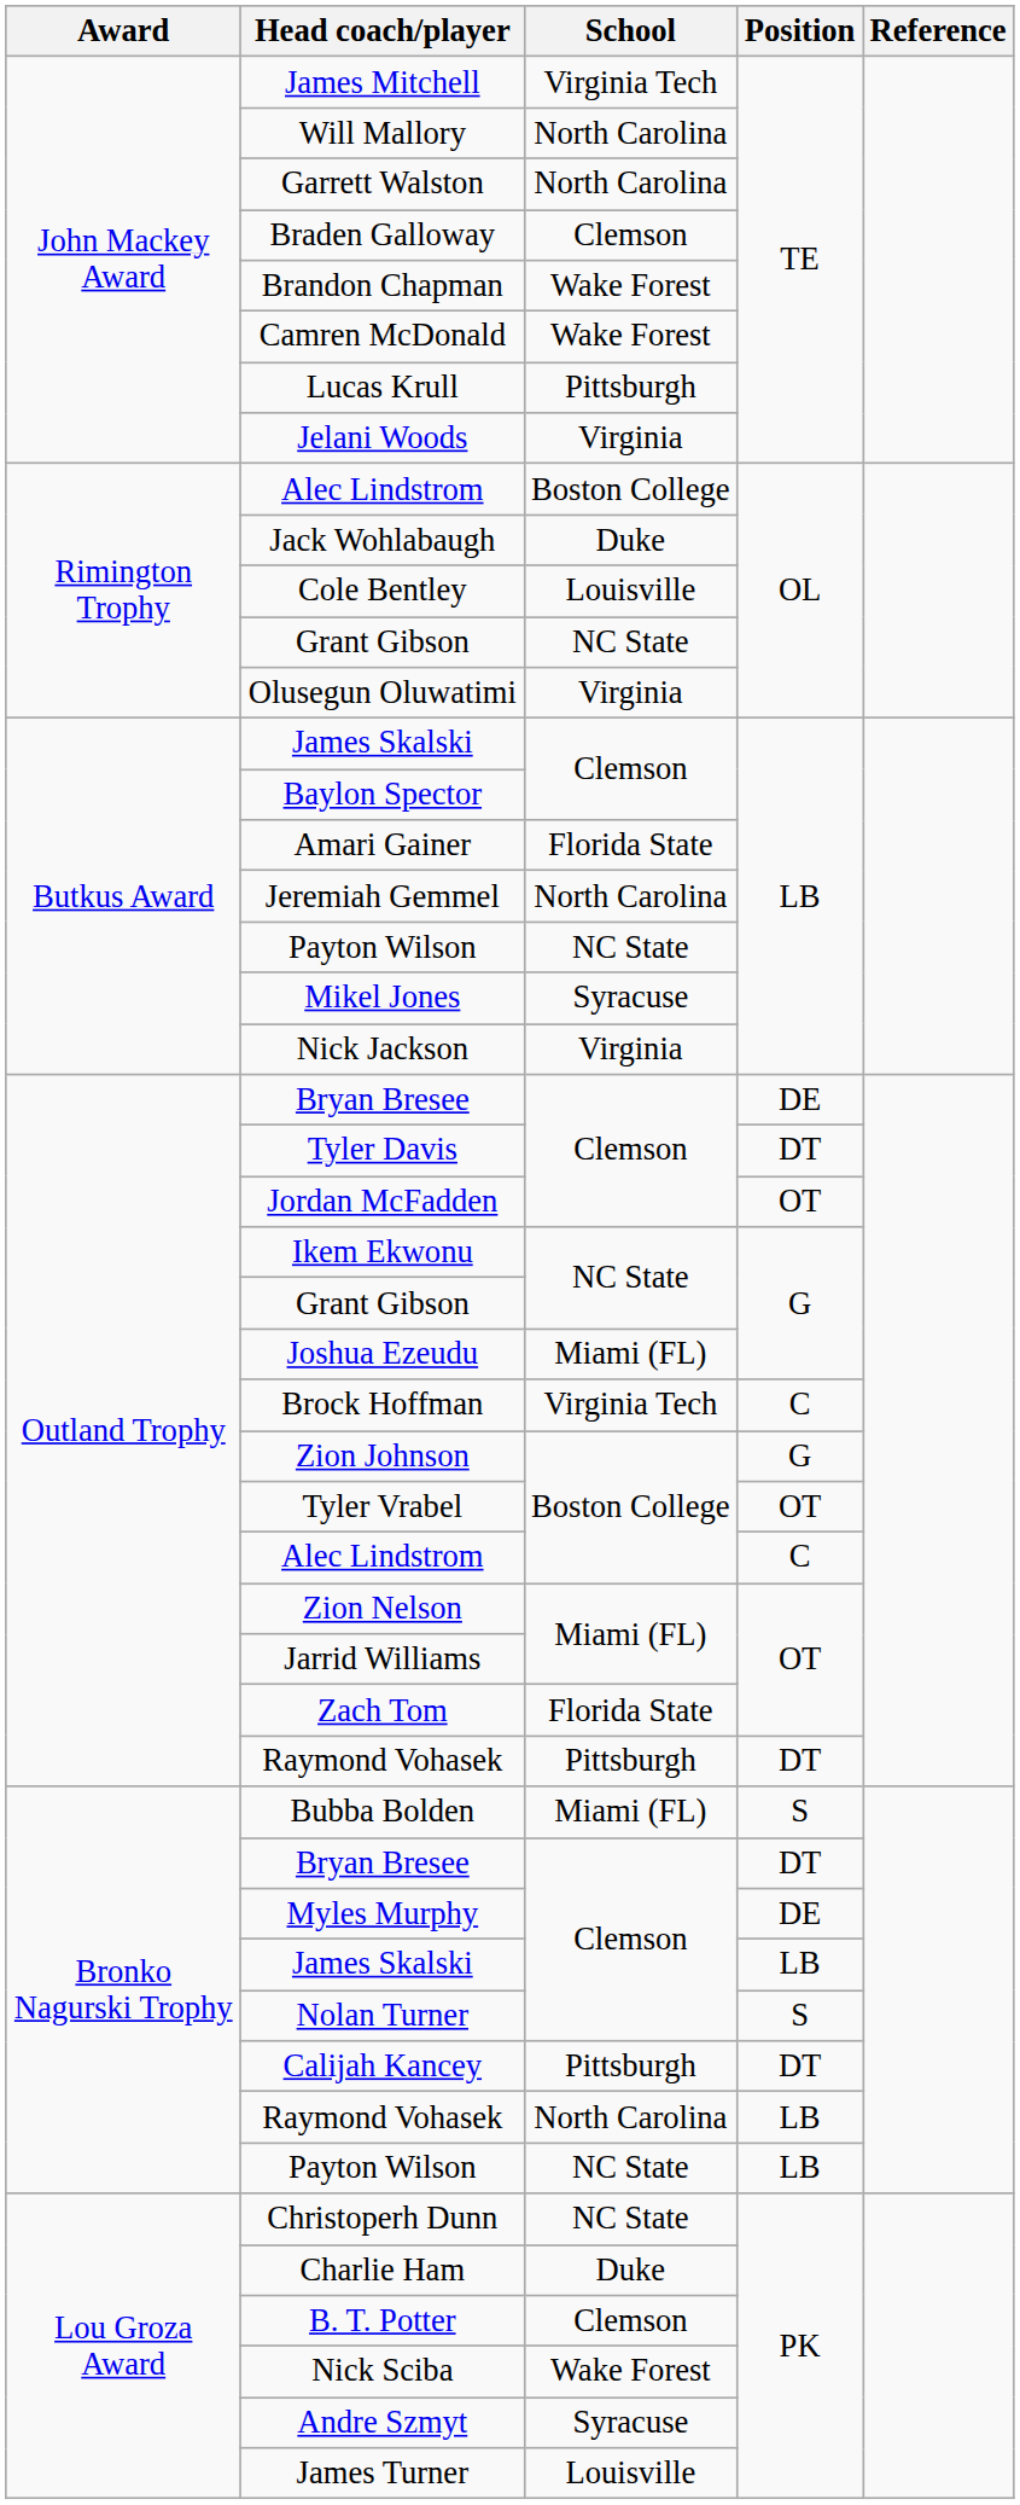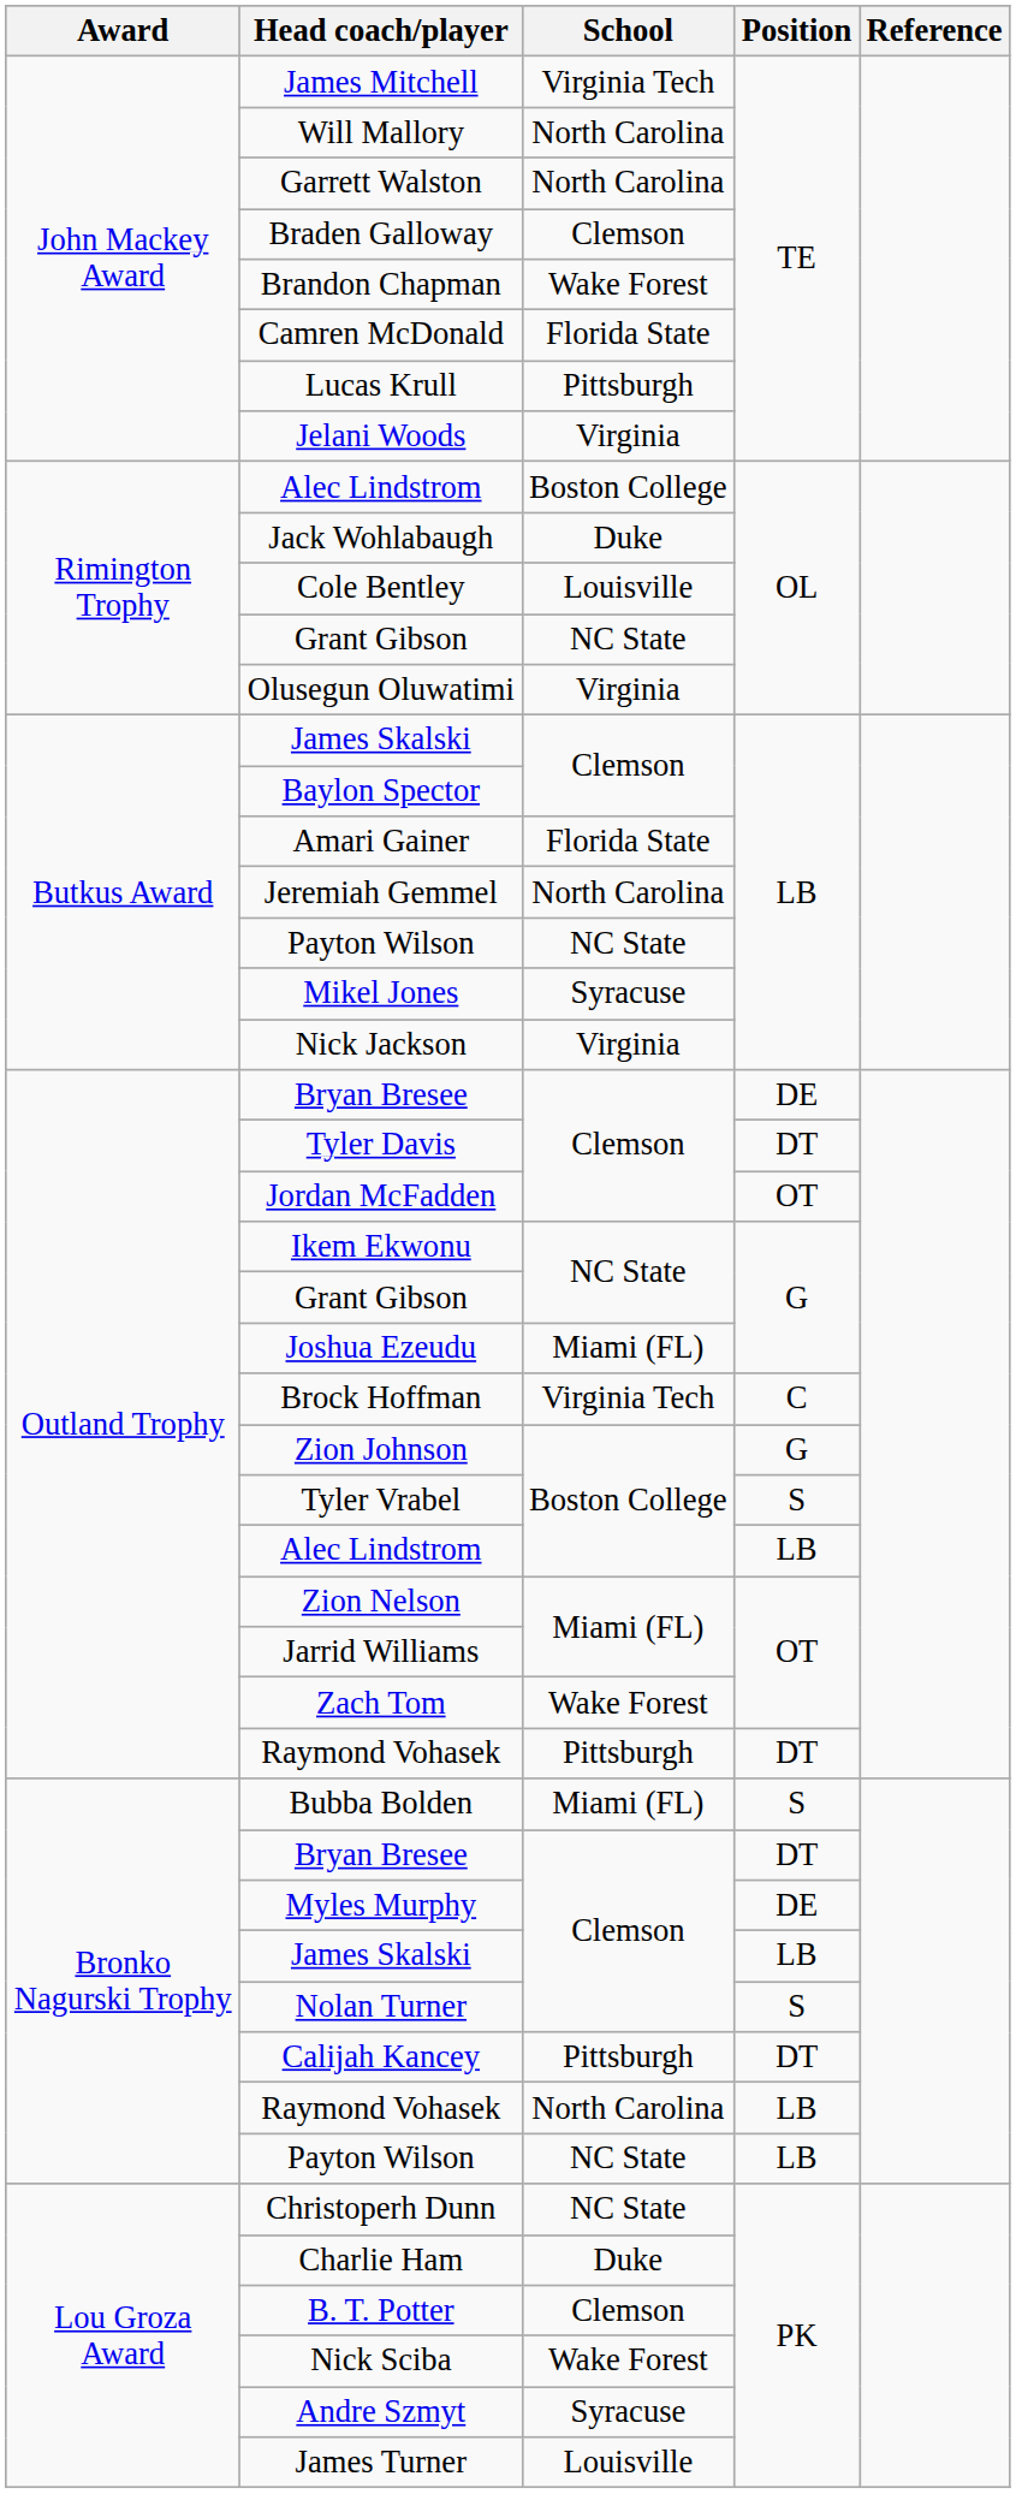 <table class="wikitable sortable" style="text-align: center;">
 <tr>
 <th style="width:110px;">Award</th>
 <th>Head coach/player</th>
 <th>School</th>
 <th>Position</th>
 <th>Reference</th>
 </tr>
 <tr>
 <td rowspan=8><a href='#'>John Mackey Award</a></td>
 <td><a href='#'>James Mitchell</a></td>
 <td>Virginia Tech</td>
 <td rowspan=8>TE</td>
 <td rowspan=8></td>
 </tr>
 <tr>
 <td>Will Mallory</td>
 <td>North Carolina</td>
 </tr>
 <tr>
 <td>Garrett Walston</td>
 <td>North Carolina</td>
 </tr>
 <tr>
 <td>Braden Galloway</td>
 <td>Clemson</td>
 </tr>
 <tr>
 <td>Brandon Chapman</td>
 <td>Wake Forest</td>
 </tr>
 <tr>
 <td>Camren McDonald</td>
-<td>Wake Forest</td>
+<td>Florida State</td>
 </tr>
 <tr>
 <td>Lucas Krull</td>
 <td>Pittsburgh</td>
 </tr>
 <tr>
 <td><a href='#'>Jelani Woods</a></td>
 <td>Virginia</td>
 </tr>
 <tr>
 <td rowspan=5><a href='#'>Rimington Trophy</a></td>
 <td><a href='#'>Alec Lindstrom</a></td>
 <td>Boston College</td>
 <td rowspan=5>OL</td>
 <td rowspan=5></td>
 </tr>
 <tr>
 <td>Jack Wohlabaugh</td>
 <td>Duke</td>
 </tr>
 <tr>
 <td>Cole Bentley</td>
 <td>Louisville</td>
 </tr>
 <tr>
 <td>Grant Gibson</td>
 <td>NC State</td>
 </tr>
 <tr>
 <td>Olusegun Oluwatimi</td>
 <td>Virginia</td>
 </tr>
 <tr>
 <td rowspan=7><a href='#'>Butkus Award</a></td>
 <td><a href='#'>James Skalski</a></td>
 <td rowspan=2>Clemson</td>
 <td rowspan=7>LB</td>
 <td rowspan=7></td>
 </tr>
 <tr>
 <td><a href='#'>Baylon Spector</a></td>
 </tr>
 <tr>
 <td>Amari Gainer</td>
 <td>Florida State</td>
 </tr>
 <tr>
 <td>Jeremiah Gemmel</td>
 <td>North Carolina</td>
 </tr>
 <tr>
 <td>Payton Wilson</td>
 <td>NC State</td>
 </tr>
 <tr>
 <td><a href='#'>Mikel Jones</a></td>
 <td>Syracuse</td>
 </tr>
 <tr>
 <td>Nick Jackson</td>
 <td>Virginia</td>
 </tr>
 <tr>
 <td rowspan=14><a href='#'>Outland Trophy</a></td>
 <td><a href='#'>Bryan Bresee</a></td>
 <td rowspan=3>Clemson</td>
 <td>DE</td>
 <td rowspan=14></td>
 </tr>
 <tr>
 <td><a href='#'>Tyler Davis</a></td>
 <td>DT</td>
 </tr>
 <tr>
 <td><a href='#'>Jordan McFadden</a></td>
 <td>OT</td>
 </tr>
 <tr>
 <td><a href='#'>Ikem Ekwonu</a></td>
 <td rowspan=2>NC State</td>
 <td rowspan=3>G</td>
 </tr>
 <tr>
 <td>Grant Gibson</td>
 </tr>
 <tr>
 <td><a href='#'>Joshua Ezeudu</a></td>
 <td>Miami (FL)</td>
 </tr>
 <tr>
 <td>Brock Hoffman</td>
 <td>Virginia Tech</td>
 <td>C</td>
 </tr>
 <tr>
 <td><a href='#'>Zion Johnson</a></td>
 <td rowspan=3>Boston College</td>
 <td>G</td>
 </tr>
 <tr>
 <td>Tyler Vrabel</td>
-<td>OT</td>
+<td>S</td>
 </tr>
 <tr>
 <td><a href='#'>Alec Lindstrom</a></td>
-<td>C</td>
+<td>LB</td>
 </tr>
 <tr>
 <td><a href='#'>Zion Nelson</a></td>
 <td rowspan=2>Miami (FL)</td>
 <td rowspan=3>OT</td>
 </tr>
 <tr>
 <td>Jarrid Williams</td>
 </tr>
 <tr>
 <td><a href='#'>Zach Tom</a></td>
-<td>Florida State</td>
+<td>Wake Forest</td>
 </tr>
 <tr>
 <td>Raymond Vohasek</td>
 <td>Pittsburgh</td>
 <td>DT</td>
 </tr>
 <tr>
 <td rowspan=8><a href='#'>Bronko Nagurski Trophy</a></td>
 <td>Bubba Bolden</td>
 <td>Miami (FL)</td>
 <td>S</td>
 <td rowspan=8></td>
 </tr>
 <tr>
 <td><a href='#'>Bryan Bresee</a></td>
 <td rowspan=4>Clemson</td>
 <td>DT</td>
 </tr>
 <tr>
 <td><a href='#'>Myles Murphy</a></td>
 <td>DE</td>
 </tr>
 <tr>
 <td><a href='#'>James Skalski</a></td>
 <td>LB</td>
 </tr>
 <tr>
 <td><a href='#'>Nolan Turner</a></td>
 <td>S</td>
 </tr>
 <tr>
 <td><a href='#'>Calijah Kancey</a></td>
 <td>Pittsburgh</td>
 <td>DT</td>
 </tr>
 <tr>
 <td>Raymond Vohasek</td>
 <td>North Carolina</td>
 <td>LB</td>
 </tr>
 <tr>
 <td>Payton Wilson</td>
 <td>NC State</td>
 <td>LB</td>
 </tr>
 <tr>
 <td rowspan=6><a href='#'>Lou Groza Award</a></td>
 <td>Christoperh Dunn</td>
 <td>NC State</td>
 <td rowspan=6>PK</td>
 <td rowspan=6></td>
 </tr>
 <tr>
 <td>Charlie Ham</td>
 <td>Duke</td>
 </tr>
 <tr>
 <td><a href='#'>B. T. Potter</a></td>
 <td>Clemson</td>
 </tr>
 <tr>
 <td>Nick Sciba</td>
 <td>Wake Forest</td>
 </tr>
 <tr>
 <td><a href='#'>Andre Szmyt</a></td>
 <td>Syracuse</td>
 </tr>
 <tr>
 <td>James Turner</td>
 <td>Louisville</td>
 </tr>
 </table>
